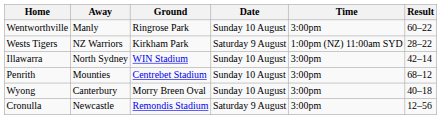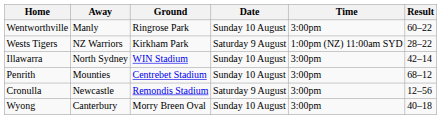 <table class="wikitable">
 <tr>
 <th>Home</th>
 <th>Away</th>
 <th>Ground</th>
 <th>Date</th>
 <th>Time</th>
 <th>Result</th>
 </tr>
 <tr>
 <td>Wentworthville</td>
 <td>Manly</td>
 <td>Ringrose Park</td>
 <td>Sunday 10 August</td>
 <td>3:00pm</td>
 <td>60–22</td>
 </tr>
 <tr>
 <td>Wests Tigers</td>
 <td>NZ Warriors</td>
 <td>Kirkham Park</td>
 <td>Saturday 9 August</td>
 <td>1:00pm (NZ) 11:00am SYD</td>
 <td>28–22</td>
 </tr>
 <tr>
 <td>Illawarra</td>
 <td>North Sydney</td>
 <td><a href='#'>WIN Stadium</a></td>
 <td>Sunday 10 August</td>
 <td>3:00pm</td>
 <td>42–14</td>
 </tr>
 <tr>
 <td>Penrith</td>
 <td>Mounties</td>
 <td><a href='#'>Centrebet Stadium</a></td>
 <td>Sunday 10 August</td>
 <td>3:00pm</td>
 <td>68–12</td>
 </tr>
 <tr>
+<td>Cronulla</td>
+<td>Newcastle</td>
+<td><a href='#'>Remondis Stadium</a></td>
+<td>Saturday 9 August</td>
+<td>3:00pm</td>
+<td>12–56</td>
+</tr>
+<tr>
 <td>Wyong</td>
 <td>Canterbury</td>
 <td>Morry Breen Oval</td>
 <td>Sunday 10 August</td>
 <td>3:00pm</td>
 <td>40–18</td>
 </tr>
-<tr>
-<td>Cronulla</td>
-<td>Newcastle</td>
-<td><a href='#'>Remondis Stadium</a></td>
-<td>Saturday 9 August</td>
-<td>3:00pm</td>
-<td>12–56</td>
-</tr>
 </table>
